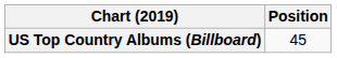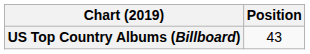 <table class="wikitable plainrowheaders" style="text-align:center">
 <tr>
 <th scope="col">Chart (2019)</th>
 <th scope="col">Position</th>
 </tr>
 <tr>
 <th scope="row">US Top Country Albums (<em>Billboard</em>)</th>
-<td>45</td>
+<td>43</td>
 </tr>
 </table>
